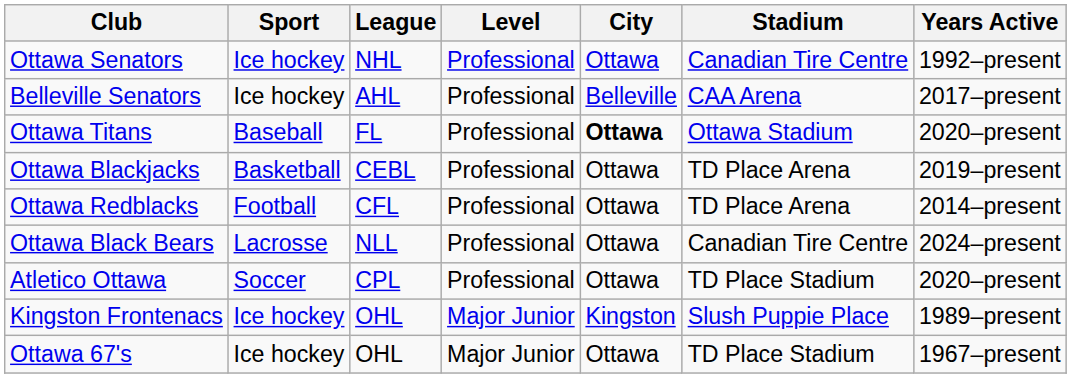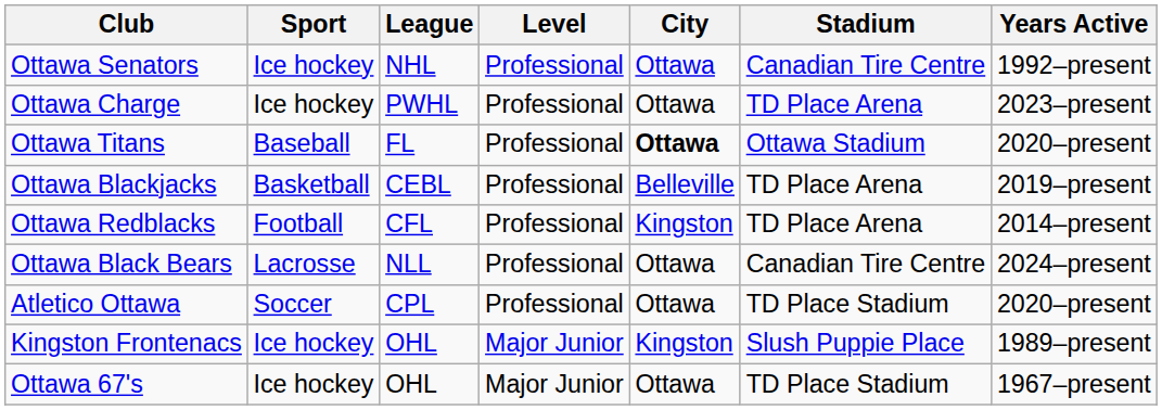 <table class="wikitable sortable">
 <tr>
 <th>Club</th>
 <th>Sport</th>
 <th>League</th>
 <th>Level</th>
 <th>City</th>
 <th>Stadium</th>
 <th>Years Active</th>
 </tr>
 <tr>
 <td><a href='#'>Ottawa Senators</a></td>
 <td><a href='#'>Ice hockey</a></td>
 <td><a href='#'>NHL</a></td>
 <td><a href='#'>Professional</a></td>
 <td><a href='#'>Ottawa</a></td>
 <td><a href='#'>Canadian Tire Centre</a></td>
 <td>1992–present</td>
 </tr>
 <tr>
-<td><a href='#'>Belleville Senators</a></td>
+<td><a href='#'>Ottawa Charge</a></td>
 <td>Ice hockey</td>
-<td><a href='#'>AHL</a></td>
+<td><a href='#'>PWHL</a></td>
 <td>Professional</td>
-<td><a href='#'>Belleville</a></td>
-<td><a href='#'>CAA Arena</a></td>
-<td>2017–present</td>
+<td>Ottawa</td>
+<td><a href='#'>TD Place Arena</a></td>
+<td>2023–present</td>
 </tr>
 <tr>
 <td><a href='#'>Ottawa Titans</a></td>
 <td><a href='#'>Baseball</a></td>
 <td><a href='#'>FL</a></td>
 <td>Professional</td>
 <td><strong>Ottawa</strong></td>
 <td><a href='#'>Ottawa Stadium</a></td>
 <td>2020–present</td>
 </tr>
 <tr>
 <td><a href='#'>Ottawa Blackjacks</a></td>
 <td><a href='#'>Basketball</a></td>
 <td><a href='#'>CEBL</a></td>
 <td>Professional</td>
-<td>Ottawa</td>
+<td><a href='#'>Belleville</a></td>
 <td>TD Place Arena</td>
 <td>2019–present</td>
 </tr>
 <tr>
 <td><a href='#'>Ottawa Redblacks</a></td>
 <td><a href='#'>Football</a></td>
 <td><a href='#'>CFL</a></td>
 <td>Professional</td>
-<td>Ottawa</td>
+<td><a href='#'>Kingston</a></td>
 <td>TD Place Arena</td>
 <td>2014–present</td>
 </tr>
 <tr>
 <td><a href='#'>Ottawa Black Bears</a></td>
 <td><a href='#'>Lacrosse</a></td>
 <td><a href='#'>NLL</a></td>
 <td>Professional</td>
 <td>Ottawa</td>
 <td>Canadian Tire Centre</td>
 <td>2024–present</td>
 </tr>
 <tr>
 <td><a href='#'>Atletico Ottawa</a></td>
 <td><a href='#'>Soccer</a></td>
 <td><a href='#'>CPL</a></td>
 <td>Professional</td>
 <td>Ottawa</td>
 <td>TD Place Stadium</td>
 <td>2020–present</td>
 </tr>
 <tr>
 <td><a href='#'>Kingston Frontenacs</a></td>
 <td><a href='#'>Ice hockey</a></td>
 <td><a href='#'>OHL</a></td>
 <td><a href='#'>Major Junior</a></td>
 <td><a href='#'>Kingston</a></td>
 <td><a href='#'>Slush Puppie Place</a></td>
 <td>1989–present</td>
 </tr>
 <tr>
 <td><a href='#'>Ottawa 67's</a></td>
 <td>Ice hockey</td>
 <td>OHL</td>
 <td>Major Junior</td>
 <td>Ottawa</td>
 <td>TD Place Stadium</td>
 <td>1967–present</td>
 </tr>
 </table>
